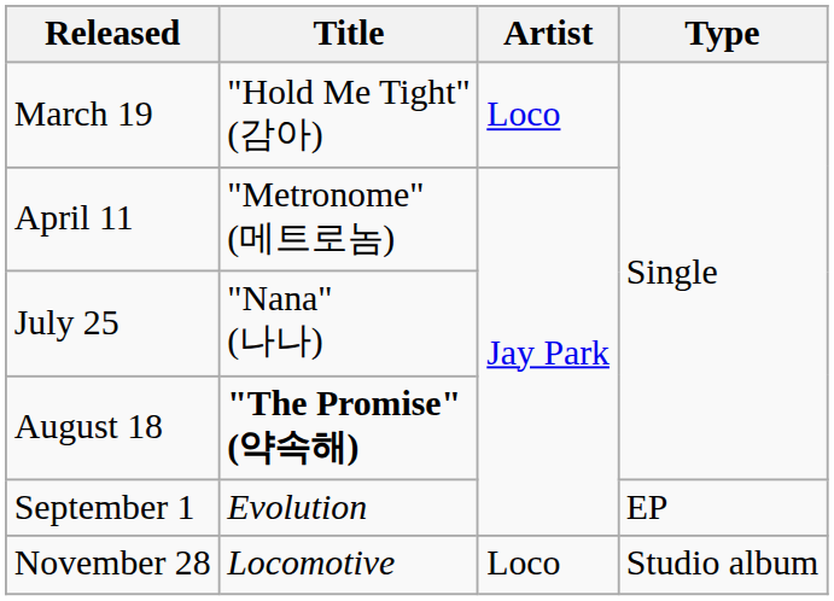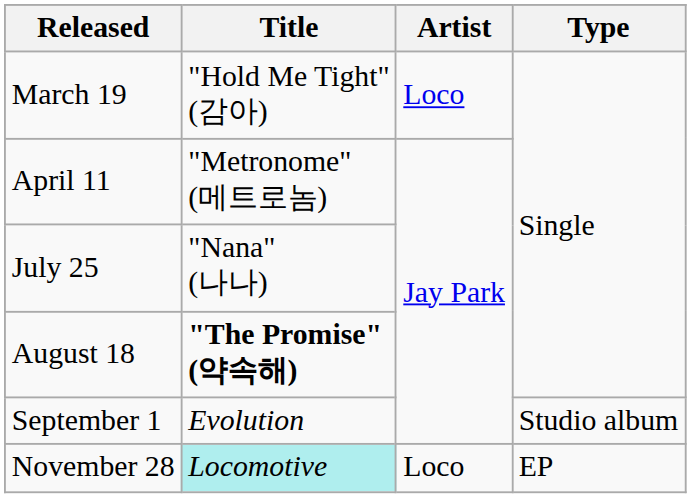 <table class="wikitable">
 <tr>
 <th>Released</th>
 <th>Title</th>
 <th>Artist</th>
 <th>Type</th>
 </tr>
 <tr>
 <td>March 19</td>
 <td>"Hold Me Tight"<br>(감아)</td>
 <td><a href='#'>Loco</a></td>
 <td rowspan="4">Single</td>
 </tr>
 <tr>
 <td>April 11</td>
 <td>"Metronome"<br>(메트로놈)</td>
 <td rowspan="4"><a href='#'>Jay Park</a></td>
 </tr>
 <tr>
 <td>July 25</td>
 <td>"Nana"<br>(나나)</td>
 </tr>
 <tr>
 <td>August 18</td>
 <td><strong>"The Promise"<br>(약속해)</strong></td>
 </tr>
 <tr>
 <td>September 1</td>
 <td><em>Evolution</em></td>
-<td>EP</td>
+<td>Studio album</td>
 </tr>
 <tr>
 <td>November 28</td>
-<td><em>Locomotive</em></td>
+<td style="background: paleturquoise;"><em>Locomotive</em></td>
 <td>Loco</td>
-<td>Studio album</td>
+<td>EP</td>
 </tr>
 </table>
